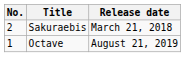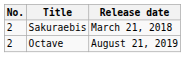 <table class="wikitable">
 <tr>
 <th>No.</th>
 <th>Title</th>
 <th>Release date</th>
 </tr>
 <tr>
 <td>2</td>
 <td>Sakuraebis</td>
 <td>March 21, 2018</td>
 </tr>
 <tr>
-<td>1</td>
+<td>2</td>
 <td>Octave</td>
 <td>August 21, 2019</td>
 </tr>
 </table>
